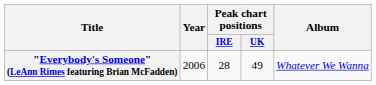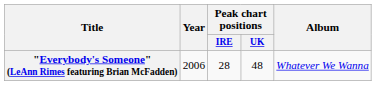 <table class="wikitable plainrowheaders" style="text-align:center;">
 <tr>
 <th rowspan="2">Title</th>
 <th rowspan="2">Year</th>
 <th colspan="2">Peak chart positions</th>
 <th rowspan="2">Album</th>
 </tr>
 <tr>
 <th style="width:3em;font-size:85%;"><a href='#'>IRE</a><br></th>
 <th style="width:3em;font-size:85%;"><a href='#'>UK</a><br></th>
 </tr>
 <tr>
 <th scope="row">"<a href='#'>Everybody's Someone</a>" <br><small>(<a href='#'>LeAnn Rimes</a> featuring Brian McFadden)</small></th>
 <td>2006</td>
 <td>28</td>
-<td>49</td>
+<td>48</td>
 <td><em><a href='#'>Whatever We Wanna</a></em></td>
 </tr>
 </table>
